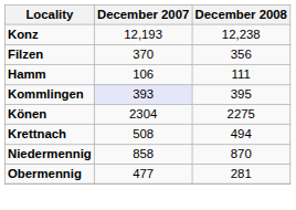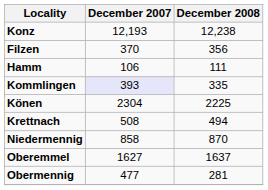 <table class="wikitable">
 <tr>
 <th align="center">Locality</th>
 <th align="center">December 2007</th>
 <th align="center">December 2008</th>
 </tr>
 <tr>
 <td><strong>Konz</strong></td>
 <td align=center>12,193</td>
 <td align=center>12,238</td>
 </tr>
 <tr>
 <td><strong>Filzen</strong></td>
 <td align=center>370</td>
 <td align=center>356</td>
 </tr>
 <tr>
 <td><strong>Hamm</strong></td>
 <td align=center>106</td>
 <td align=center>111</td>
 </tr>
 <tr>
 <td><strong>Kommlingen</strong></td>
 <td align=center style="background: lavender;">393</td>
-<td align=center>395</td>
+<td align=center>335</td>
 </tr>
 <tr>
 <td><strong>Könen</strong></td>
 <td align=center>2304</td>
-<td align=center>2275</td>
+<td align=center>2225</td>
 </tr>
 <tr>
 <td><strong>Krettnach</strong></td>
 <td align=center>508</td>
 <td align=center>494</td>
 </tr>
 <tr>
 <td><strong>Niedermennig</strong></td>
 <td align=center>858</td>
 <td align=center>870</td>
 </tr>
 <tr>
+<td><strong>Oberemmel</strong></td>
+<td align=center>1627</td>
+<td align=center>1637</td>
+</tr>
+<tr>
 <td><strong>Obermennig</strong></td>
 <td align=center>477</td>
 <td align=center>281</td>
 </tr>
 <tr>
 </tr>
 </table>
